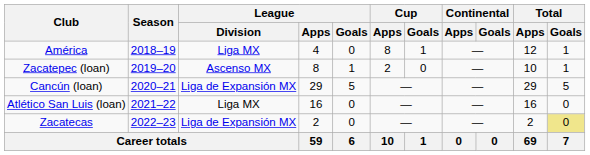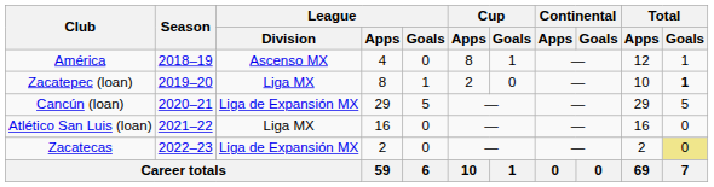 <table class="wikitable" style="text-align:center">
 <tr>
 <th rowspan="2">Club</th>
 <th rowspan="2">Season</th>
 <th colspan="3">League</th>
 <th colspan="2">Cup</th>
 <th colspan="2">Continental</th>
 <th colspan="2">Total</th>
 </tr>
 <tr>
 <th>Division</th>
 <th>Apps</th>
 <th>Goals</th>
 <th>Apps</th>
 <th>Goals</th>
 <th>Apps</th>
 <th>Goals</th>
 <th>Apps</th>
 <th>Goals</th>
 </tr>
 <tr>
 <td><a href='#'>América</a></td>
 <td><a href='#'>2018–19</a></td>
-<td><a href='#'>Liga MX</a></td>
+<td><a href='#'>Ascenso MX</a></td>
 <td>4</td>
 <td>0</td>
 <td>8</td>
 <td>1</td>
 <td colspan=2>—</td>
 <td>12</td>
 <td>1</td>
 </tr>
 <tr>
 <td><a href='#'>Zacatepec</a> (loan)</td>
 <td><a href='#'>2019–20</a></td>
-<td><a href='#'>Ascenso MX</a></td>
+<td><a href='#'>Liga MX</a></td>
 <td>8</td>
 <td>1</td>
 <td>2</td>
 <td>0</td>
 <td colspan=2>—</td>
 <td>10</td>
-<td>1</td>
+<td><strong>1</strong></td>
 </tr>
 <tr>
 <td><a href='#'>Cancún</a> (loan)</td>
 <td><a href='#'>2020–21</a></td>
 <td><a href='#'>Liga de Expansión MX</a></td>
 <td>29</td>
 <td>5</td>
 <td colspan=2>—</td>
 <td colspan=2>—</td>
 <td>29</td>
 <td>5</td>
 </tr>
 <tr>
 <td><a href='#'>Atlético San Luis</a> (loan)</td>
 <td><a href='#'>2021–22</a></td>
 <td>Liga MX</td>
 <td>16</td>
 <td>0</td>
 <td colspan=2>—</td>
 <td colspan=2>—</td>
 <td>16</td>
 <td>0</td>
 </tr>
 <tr>
 <td><a href='#'>Zacatecas</a></td>
 <td><a href='#'>2022–23</a></td>
 <td><a href='#'>Liga de Expansión MX</a></td>
 <td>2</td>
 <td>0</td>
 <td colspan=2>—</td>
 <td colspan=2>—</td>
 <td>2</td>
 <td style="background: khaki;">0</td>
 </tr>
 <tr>
 <th colspan=3>Career totals</th>
 <th>59</th>
 <th>6</th>
 <th>10</th>
 <th>1</th>
 <th>0</th>
 <th>0</th>
 <th>69</th>
 <th>7</th>
 </tr>
 </table>
